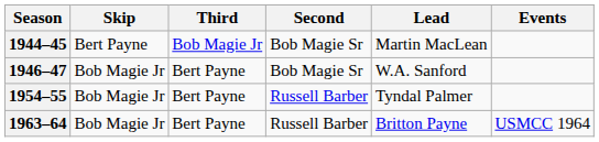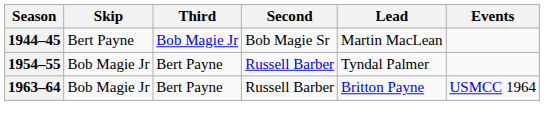 <table class="wikitable">
 <tr>
 <th scope="col">Season</th>
 <th scope="col">Skip</th>
 <th scope="col">Third</th>
 <th scope="col">Second</th>
 <th scope="col">Lead</th>
 <th scope="col">Events</th>
 </tr>
 <tr>
 <th scope="row">1944–45</th>
 <td>Bert Payne</td>
 <td><a href='#'>Bob Magie Jr</a></td>
 <td>Bob Magie Sr</td>
 <td>Martin MacLean</td>
-<td></td>
-</tr>
-<tr>
-<th scope="row">1946–47</th>
-<td>Bob Magie Jr</td>
-<td>Bert Payne</td>
-<td>Bob Magie Sr</td>
-<td>W.A. Sanford</td>
 <td></td>
 </tr>
 <tr>
 <th scope="row">1954–55</th>
 <td>Bob Magie Jr</td>
 <td>Bert Payne</td>
 <td><a href='#'>Russell Barber</a></td>
 <td>Tyndal Palmer</td>
 <td></td>
 </tr>
 <tr>
 <th scope="row">1963–64</th>
 <td>Bob Magie Jr</td>
 <td>Bert Payne</td>
 <td>Russell Barber</td>
 <td><a href='#'>Britton Payne</a></td>
 <td><a href='#'>USMCC</a> 1964 <br> </td>
 </tr>
 </table>
